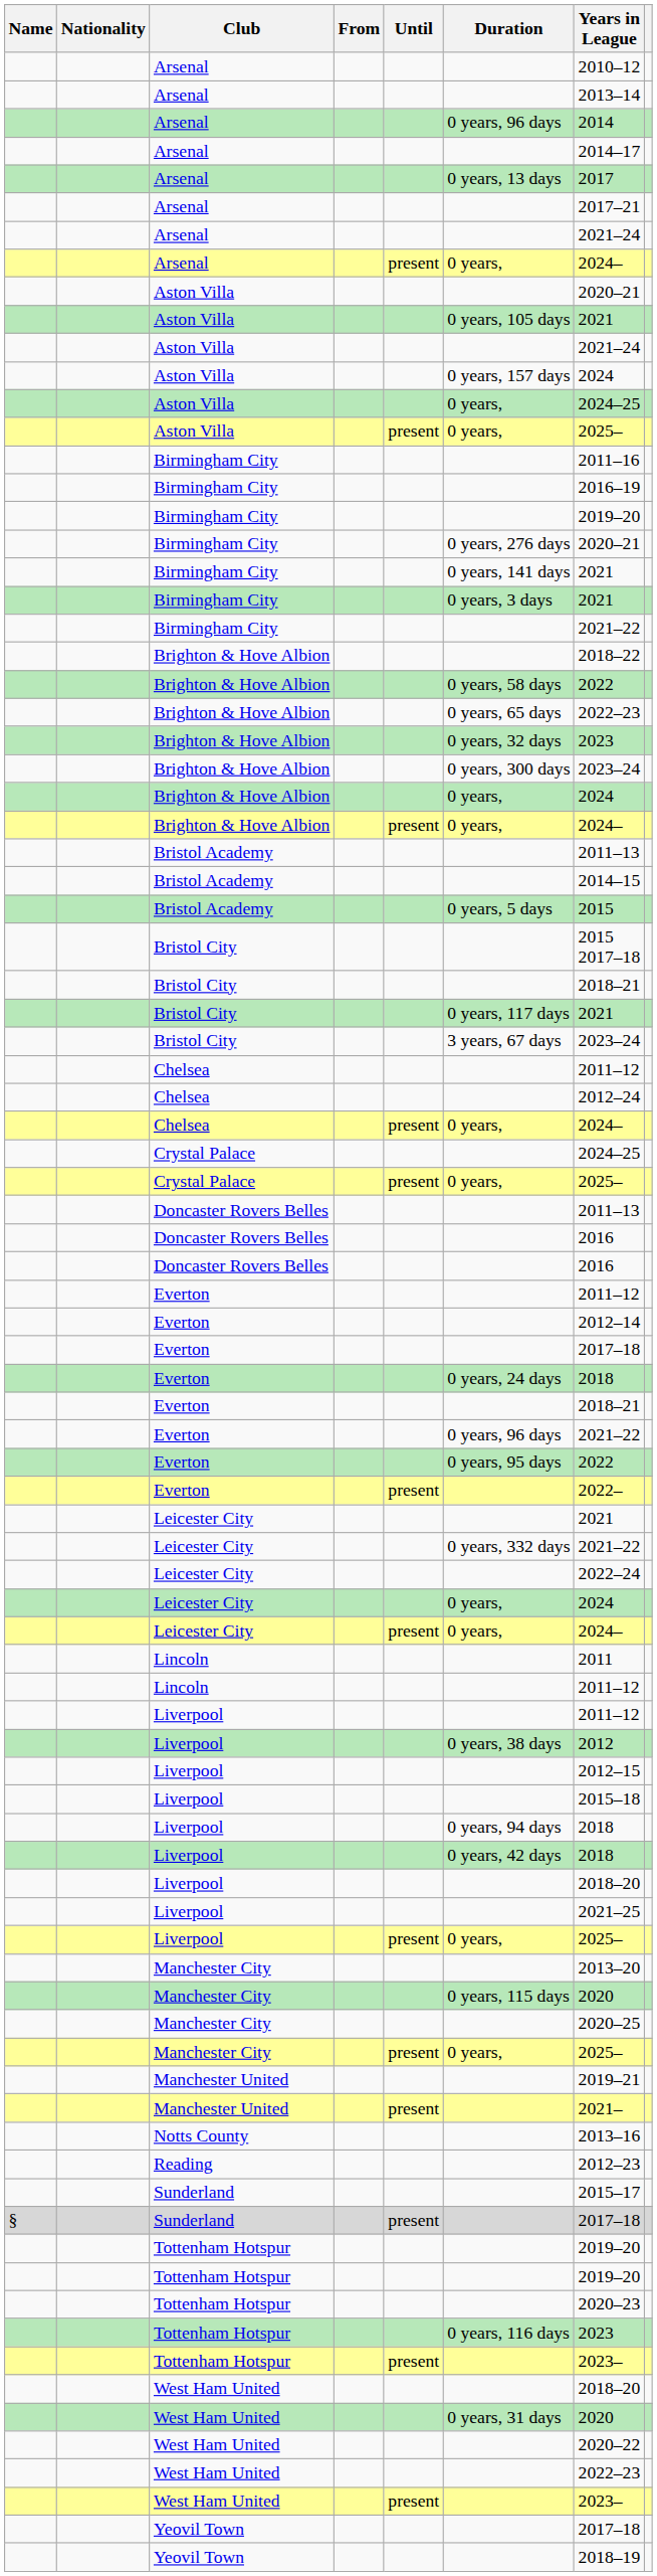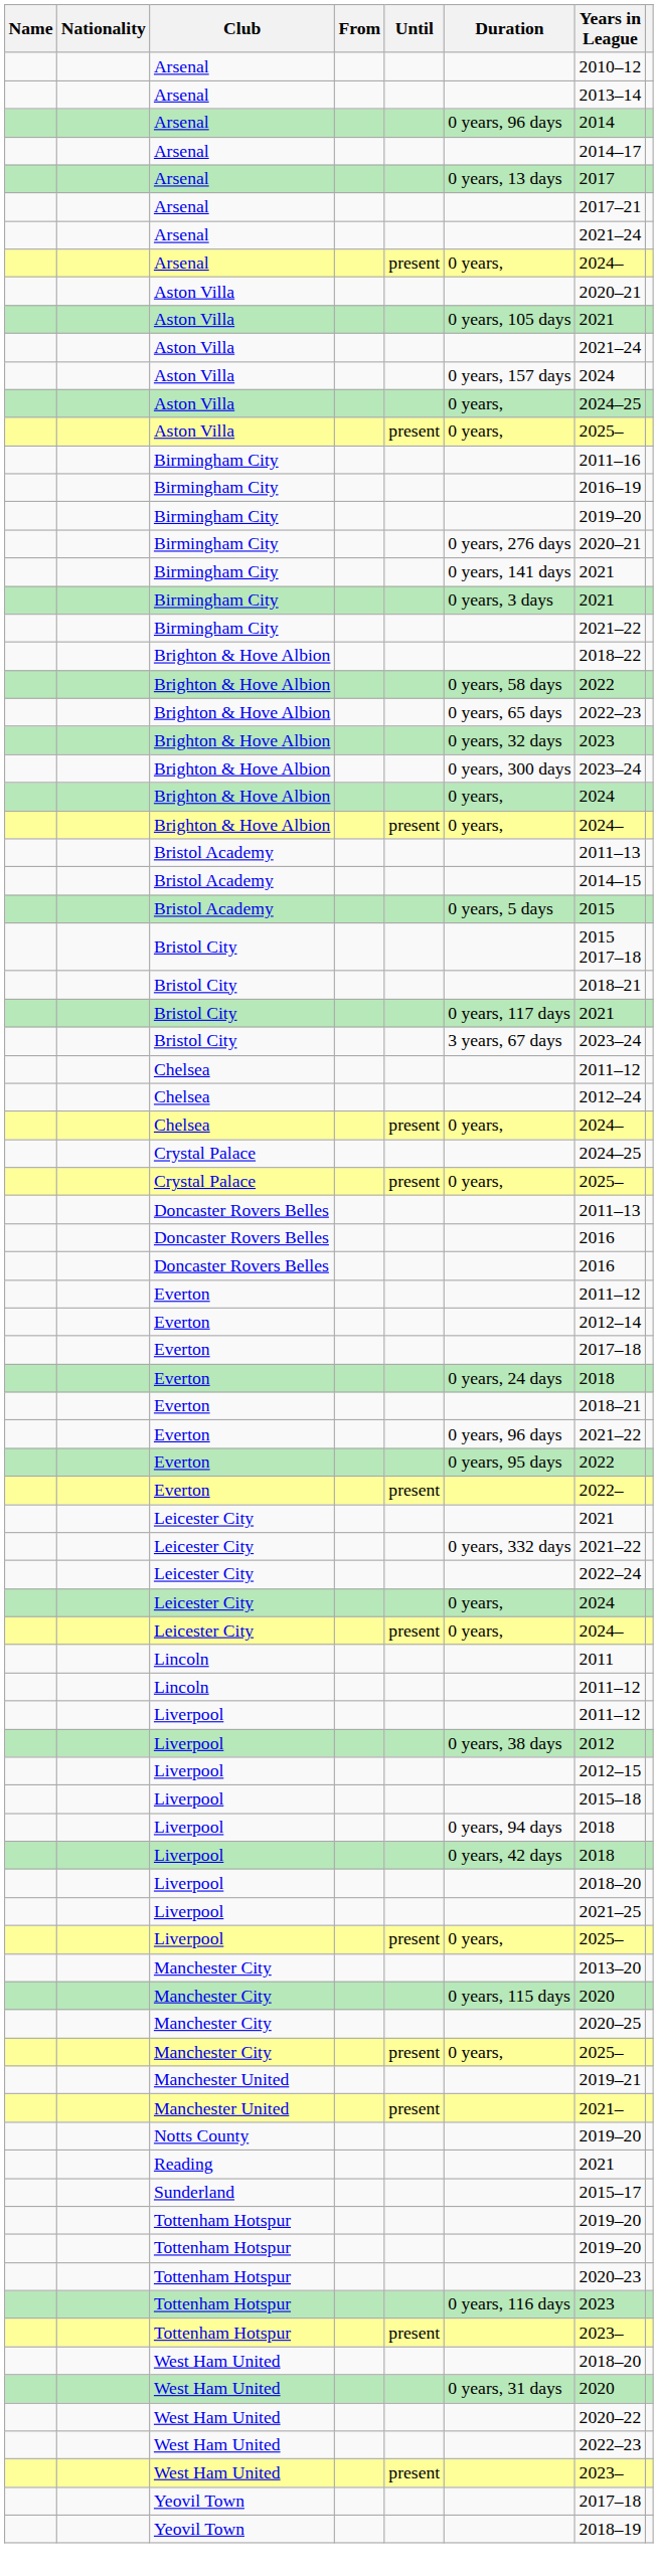 <table class="wikitable sortable">
 <tr>
 <th scope="col">Name</th>
 <th scope="col">Nationality</th>
 <th scope="col">Club</th>
 <th scope="col">From</th>
 <th scope="col">Until</th>
 <th scope="col">Duration</th>
 <th scope="col" class="unsortable">Years in<br>League</th>
 <th scope="col" class="unsortable"></th>
 </tr>
 <tr>
 <td></td>
 <td></td>
 <td><a href='#'>Arsenal</a></td>
 <td></td>
 <td></td>
 <td></td>
 <td>2010–12</td>
 <td></td>
 </tr>
 <tr>
 <td></td>
 <td></td>
 <td><a href='#'>Arsenal</a></td>
 <td></td>
 <td></td>
 <td></td>
 <td>2013–14</td>
 <td></td>
 </tr>
 <tr bgcolor=#b7e8b9>
 <td> </td>
 <td></td>
 <td><a href='#'>Arsenal</a></td>
 <td></td>
 <td></td>
 <td>0 years, 96 days</td>
 <td>2014</td>
 <td></td>
 </tr>
 <tr>
 <td></td>
 <td></td>
 <td><a href='#'>Arsenal</a></td>
 <td></td>
 <td></td>
 <td></td>
 <td>2014–17</td>
 <td></td>
 </tr>
 <tr bgcolor=#b7e8b9>
 <td> </td>
 <td></td>
 <td><a href='#'>Arsenal</a></td>
 <td></td>
 <td></td>
 <td>0 years, 13 days</td>
 <td>2017</td>
 <td></td>
 </tr>
 <tr>
 <td></td>
 <td></td>
 <td><a href='#'>Arsenal</a></td>
 <td></td>
 <td></td>
 <td></td>
 <td>2017–21</td>
 <td></td>
 </tr>
 <tr>
 <td></td>
 <td></td>
 <td><a href='#'>Arsenal</a></td>
 <td></td>
 <td></td>
 <td></td>
 <td>2021–24</td>
 <td></td>
 </tr>
 <tr bgcolor=#ff9>
 <td> </td>
 <td></td>
 <td><a href='#'>Arsenal</a></td>
 <td></td>
 <td>present</td>
 <td>0 years, </td>
 <td>2024–</td>
 <td></td>
 </tr>
 <tr>
 <td></td>
 <td></td>
 <td><a href='#'>Aston Villa</a></td>
 <td></td>
 <td></td>
 <td></td>
 <td>2020–21</td>
 <td></td>
 </tr>
 <tr bgcolor=#b7e8b9>
 <td> </td>
 <td></td>
 <td><a href='#'>Aston Villa</a></td>
 <td></td>
 <td></td>
 <td>0 years, 105 days</td>
 <td>2021</td>
 <td></td>
 </tr>
 <tr>
 <td></td>
 <td></td>
 <td><a href='#'>Aston Villa</a></td>
 <td></td>
 <td></td>
 <td></td>
 <td>2021–24</td>
 <td></td>
 </tr>
 <tr>
 <td></td>
 <td></td>
 <td><a href='#'>Aston Villa</a></td>
 <td></td>
 <td></td>
 <td>0 years, 157 days</td>
 <td>2024</td>
 <td></td>
 </tr>
 <tr bgcolor=#b7e8b9>
 <td> </td>
 <td></td>
 <td><a href='#'>Aston Villa</a></td>
 <td></td>
 <td></td>
 <td>0 years, </td>
 <td>2024–25</td>
 <td></td>
 </tr>
 <tr bgcolor=#ff9>
 <td> </td>
 <td></td>
 <td><a href='#'>Aston Villa</a></td>
 <td></td>
 <td>present</td>
 <td>0 years, </td>
 <td>2025–</td>
 <td></td>
 </tr>
 <tr>
 <td></td>
 <td></td>
 <td><a href='#'>Birmingham City</a></td>
 <td></td>
 <td></td>
 <td></td>
 <td>2011–16</td>
 <td></td>
 </tr>
 <tr>
 <td></td>
 <td></td>
 <td><a href='#'>Birmingham City</a></td>
 <td></td>
 <td></td>
 <td></td>
 <td>2016–19</td>
 <td></td>
 </tr>
 <tr>
 <td></td>
 <td></td>
 <td><a href='#'>Birmingham City</a></td>
 <td></td>
 <td></td>
 <td></td>
 <td>2019–20</td>
 <td></td>
 </tr>
 <tr>
 <td></td>
 <td></td>
 <td><a href='#'>Birmingham City</a></td>
 <td></td>
 <td></td>
 <td>0 years, 276 days</td>
 <td>2020–21</td>
 <td></td>
 </tr>
 <tr>
 <td></td>
 <td></td>
 <td><a href='#'>Birmingham City</a></td>
 <td></td>
 <td></td>
 <td>0 years, 141 days</td>
 <td>2021</td>
 <td></td>
 </tr>
 <tr bgcolor=#b7e8b9>
 <td> </td>
 <td></td>
 <td><a href='#'>Birmingham City</a></td>
 <td></td>
 <td></td>
 <td>0 years, 3 days</td>
 <td>2021</td>
 <td></td>
 </tr>
 <tr>
 <td></td>
 <td></td>
 <td><a href='#'>Birmingham City</a></td>
 <td></td>
 <td></td>
 <td></td>
 <td>2021–22</td>
 <td></td>
 </tr>
 <tr>
 <td></td>
 <td></td>
 <td><a href='#'>Brighton & Hove Albion</a></td>
 <td></td>
 <td></td>
 <td></td>
 <td>2018–22</td>
 <td></td>
 </tr>
 <tr bgcolor=#b7e8b9>
 <td> </td>
 <td></td>
 <td><a href='#'>Brighton & Hove Albion</a></td>
 <td></td>
 <td></td>
 <td>0 years, 58 days</td>
 <td>2022</td>
 <td></td>
 </tr>
 <tr>
 <td></td>
 <td></td>
 <td><a href='#'>Brighton & Hove Albion</a></td>
 <td></td>
 <td></td>
 <td>0 years, 65 days</td>
 <td>2022–23</td>
 <td></td>
 </tr>
 <tr bgcolor=#b7e8b9>
 <td> </td>
 <td></td>
 <td><a href='#'>Brighton & Hove Albion</a></td>
 <td></td>
 <td></td>
 <td>0 years, 32 days</td>
 <td>2023</td>
 <td></td>
 </tr>
 <tr>
 <td></td>
 <td></td>
 <td><a href='#'>Brighton & Hove Albion</a></td>
 <td></td>
 <td></td>
 <td>0 years, 300 days</td>
 <td>2023–24</td>
 <td></td>
 </tr>
 <tr bgcolor=#b7e8b9>
 <td> </td>
 <td></td>
 <td><a href='#'>Brighton & Hove Albion</a></td>
 <td></td>
 <td></td>
 <td>0 years, </td>
 <td>2024</td>
 <td></td>
 </tr>
 <tr bgcolor=#ff9>
 <td> </td>
 <td></td>
 <td><a href='#'>Brighton & Hove Albion</a></td>
 <td></td>
 <td>present</td>
 <td>0 years, </td>
 <td>2024–</td>
 <td></td>
 </tr>
 <tr>
 <td></td>
 <td></td>
 <td><a href='#'>Bristol Academy</a></td>
 <td></td>
 <td></td>
 <td></td>
 <td>2011–13</td>
 <td></td>
 </tr>
 <tr>
 <td></td>
 <td></td>
 <td><a href='#'>Bristol Academy</a></td>
 <td></td>
 <td></td>
 <td></td>
 <td>2014–15</td>
 <td></td>
 </tr>
 <tr bgcolor=#b7e8b9>
 <td> </td>
 <td></td>
 <td><a href='#'>Bristol Academy</a></td>
 <td></td>
 <td></td>
 <td>0 years, 5 days</td>
 <td>2015</td>
 <td></td>
 </tr>
 <tr>
 <td></td>
 <td></td>
 <td><a href='#'>Bristol City</a></td>
 <td></td>
 <td></td>
 <td></td>
 <td>2015<br>2017–18</td>
 <td></td>
 </tr>
 <tr>
 <td></td>
 <td></td>
 <td><a href='#'>Bristol City</a></td>
 <td></td>
 <td></td>
 <td></td>
 <td>2018–21</td>
 <td></td>
 </tr>
 <tr bgcolor=#b7e8b9>
 <td> </td>
 <td></td>
 <td><a href='#'>Bristol City</a></td>
 <td></td>
 <td></td>
 <td>0 years, 117 days</td>
 <td>2021</td>
 <td></td>
 </tr>
 <tr>
 <td></td>
 <td></td>
 <td><a href='#'>Bristol City</a></td>
 <td></td>
 <td></td>
 <td>3 years, 67 days</td>
 <td>2023–24</td>
 <td></td>
 </tr>
 <tr>
 <td></td>
 <td></td>
 <td><a href='#'>Chelsea</a></td>
 <td></td>
 <td></td>
 <td></td>
 <td>2011–12</td>
 <td></td>
 </tr>
 <tr>
 <td></td>
 <td></td>
 <td><a href='#'>Chelsea</a></td>
 <td></td>
 <td></td>
 <td></td>
 <td>2012–24</td>
 <td></td>
 </tr>
 <tr bgcolor=#ff9>
 <td> </td>
 <td></td>
 <td><a href='#'>Chelsea</a></td>
 <td></td>
 <td>present</td>
 <td>0 years, </td>
 <td>2024–</td>
 <td></td>
 </tr>
 <tr>
 <td></td>
 <td></td>
 <td><a href='#'>Crystal Palace</a></td>
 <td></td>
 <td></td>
 <td></td>
 <td>2024–25</td>
 <td></td>
 </tr>
 <tr bgcolor=#ff9>
 <td> </td>
 <td></td>
 <td><a href='#'>Crystal Palace</a></td>
 <td></td>
 <td>present</td>
 <td>0 years, </td>
 <td>2025–</td>
 <td></td>
 </tr>
 <tr>
 <td></td>
 <td></td>
 <td><a href='#'>Doncaster Rovers Belles</a></td>
 <td></td>
 <td></td>
 <td></td>
 <td>2011–13</td>
 <td></td>
 </tr>
 <tr>
 <td></td>
 <td></td>
 <td><a href='#'>Doncaster Rovers Belles</a></td>
 <td></td>
 <td></td>
 <td></td>
 <td>2016</td>
 <td></td>
 </tr>
 <tr>
 <td></td>
 <td></td>
 <td><a href='#'>Doncaster Rovers Belles</a></td>
 <td></td>
 <td></td>
 <td></td>
 <td>2016</td>
 <td></td>
 </tr>
 <tr>
 <td></td>
 <td></td>
 <td><a href='#'>Everton</a></td>
 <td></td>
 <td></td>
 <td></td>
 <td>2011–12</td>
 <td></td>
 </tr>
 <tr>
 <td></td>
 <td></td>
 <td><a href='#'>Everton</a></td>
 <td></td>
 <td></td>
 <td></td>
 <td>2012–14</td>
 <td></td>
 </tr>
 <tr>
 <td></td>
 <td></td>
 <td><a href='#'>Everton</a></td>
 <td></td>
 <td></td>
 <td></td>
 <td>2017–18</td>
 <td></td>
 </tr>
 <tr bgcolor=#b7e8b9>
 <td> </td>
 <td></td>
 <td><a href='#'>Everton</a></td>
 <td></td>
 <td></td>
 <td>0 years, 24 days</td>
 <td>2018</td>
 <td></td>
 </tr>
 <tr>
 <td></td>
 <td></td>
 <td><a href='#'>Everton</a></td>
 <td></td>
 <td></td>
 <td></td>
 <td>2018–21</td>
 <td></td>
 </tr>
 <tr>
 <td></td>
 <td></td>
 <td><a href='#'>Everton</a></td>
 <td></td>
 <td></td>
 <td>0 years, 96 days</td>
 <td>2021–22</td>
 <td></td>
 </tr>
 <tr bgcolor=#b7e8b9>
 <td> </td>
 <td></td>
 <td><a href='#'>Everton</a></td>
 <td></td>
 <td></td>
 <td>0 years, 95 days</td>
 <td>2022</td>
 <td></td>
 </tr>
 <tr bgcolor=#ff9>
 <td> </td>
 <td></td>
 <td><a href='#'>Everton</a></td>
 <td></td>
 <td>present</td>
 <td></td>
 <td>2022–</td>
 <td></td>
 </tr>
 <tr>
 <td></td>
 <td></td>
 <td><a href='#'>Leicester City</a></td>
 <td></td>
 <td></td>
 <td></td>
 <td>2021</td>
 <td></td>
 </tr>
 <tr>
 <td></td>
 <td></td>
 <td><a href='#'>Leicester City</a></td>
 <td></td>
 <td></td>
 <td>0 years, 332 days</td>
 <td>2021–22</td>
 <td></td>
 </tr>
 <tr>
 <td></td>
 <td></td>
 <td><a href='#'>Leicester City</a></td>
 <td></td>
 <td></td>
 <td></td>
 <td>2022–24</td>
 <td></td>
 </tr>
 <tr bgcolor=#b7e8b9>
 <td> </td>
 <td></td>
 <td><a href='#'>Leicester City</a></td>
 <td></td>
 <td></td>
 <td>0 years, </td>
 <td>2024</td>
 <td></td>
 </tr>
 <tr bgcolor=#ff9>
 <td> </td>
 <td></td>
 <td><a href='#'>Leicester City</a></td>
 <td></td>
 <td>present</td>
 <td>0 years, </td>
 <td>2024–</td>
 <td></td>
 </tr>
 <tr>
 <td></td>
 <td></td>
 <td><a href='#'>Lincoln</a></td>
 <td></td>
 <td></td>
 <td></td>
 <td>2011</td>
 <td></td>
 </tr>
 <tr>
 <td></td>
 <td></td>
 <td><a href='#'>Lincoln</a></td>
 <td></td>
 <td></td>
 <td></td>
 <td>2011–12</td>
 <td></td>
 </tr>
 <tr>
 <td></td>
 <td></td>
 <td><a href='#'>Liverpool</a></td>
 <td></td>
 <td></td>
 <td></td>
 <td>2011–12</td>
 <td></td>
 </tr>
 <tr bgcolor=#b7e8b9>
 <td> </td>
 <td></td>
 <td><a href='#'>Liverpool</a></td>
 <td></td>
 <td></td>
 <td>0 years, 38 days</td>
 <td>2012</td>
 <td></td>
 </tr>
 <tr>
 <td></td>
 <td></td>
 <td><a href='#'>Liverpool</a></td>
 <td></td>
 <td></td>
 <td></td>
 <td>2012–15</td>
 <td></td>
 </tr>
 <tr>
 <td></td>
 <td></td>
 <td><a href='#'>Liverpool</a></td>
 <td></td>
 <td></td>
 <td></td>
 <td>2015–18</td>
 <td></td>
 </tr>
 <tr>
 <td></td>
 <td></td>
 <td><a href='#'>Liverpool</a></td>
 <td></td>
 <td></td>
 <td>0 years, 94 days</td>
 <td>2018</td>
 <td></td>
 </tr>
 <tr bgcolor=#b7e8b9>
 <td> </td>
 <td></td>
 <td><a href='#'>Liverpool</a></td>
 <td></td>
 <td></td>
 <td>0 years, 42 days</td>
 <td>2018</td>
 <td></td>
 </tr>
 <tr>
 <td></td>
 <td></td>
 <td><a href='#'>Liverpool</a></td>
 <td></td>
 <td></td>
 <td></td>
 <td>2018–20</td>
 <td></td>
 </tr>
 <tr>
 <td></td>
 <td></td>
 <td><a href='#'>Liverpool</a></td>
 <td></td>
 <td></td>
 <td></td>
 <td>2021–25</td>
 <td></td>
 </tr>
 <tr bgcolor=#ff9>
 <td> </td>
 <td></td>
 <td><a href='#'>Liverpool</a></td>
 <td></td>
 <td>present</td>
 <td>0 years, </td>
 <td>2025–</td>
 <td></td>
 </tr>
 <tr>
 <td></td>
 <td></td>
 <td><a href='#'>Manchester City</a></td>
 <td></td>
 <td></td>
 <td></td>
 <td>2013–20</td>
 <td></td>
 </tr>
 <tr bgcolor=#b7e8b9>
 <td> </td>
 <td></td>
 <td><a href='#'>Manchester City</a></td>
 <td></td>
 <td></td>
 <td>0 years, 115 days</td>
 <td>2020</td>
 <td></td>
 </tr>
 <tr>
 <td></td>
 <td></td>
 <td><a href='#'>Manchester City</a></td>
 <td></td>
 <td></td>
 <td></td>
 <td>2020–25</td>
 <td></td>
 </tr>
 <tr bgcolor=#ff9>
 <td> </td>
 <td></td>
 <td><a href='#'>Manchester City</a></td>
 <td></td>
 <td>present</td>
 <td>0 years, </td>
 <td>2025–</td>
 <td></td>
 </tr>
 <tr>
 <td></td>
 <td></td>
 <td><a href='#'>Manchester United</a></td>
 <td></td>
 <td></td>
 <td></td>
 <td>2019–21</td>
 <td></td>
 </tr>
 <tr bgcolor=#ff9>
 <td> </td>
 <td></td>
 <td><a href='#'>Manchester United</a></td>
 <td></td>
 <td>present</td>
 <td></td>
 <td>2021–</td>
 <td></td>
 </tr>
 <tr>
 <td></td>
 <td></td>
 <td><a href='#'>Notts County</a></td>
 <td></td>
 <td></td>
 <td></td>
-<td>2013–16</td>
+<td>2019–20</td>
 <td></td>
 </tr>
 <tr>
 <td></td>
 <td></td>
 <td><a href='#'>Reading</a></td>
 <td></td>
 <td></td>
 <td></td>
-<td>2012–23</td>
+<td>2021</td>
 <td></td>
 </tr>
 <tr>
 <td></td>
 <td></td>
 <td><a href='#'>Sunderland</a></td>
 <td></td>
 <td></td>
 <td></td>
 <td>2015–17</td>
-<td></td>
-</tr>
-<tr bgcolor=#d7d7d7>
-<td> §</td>
-<td></td>
-<td><a href='#'>Sunderland</a></td>
-<td></td>
-<td>present</td>
-<td></td>
-<td>2017–18</td>
 <td></td>
 </tr>
 <tr>
 <td></td>
 <td></td>
 <td><a href='#'>Tottenham Hotspur</a></td>
 <td></td>
 <td></td>
 <td></td>
 <td>2019–20</td>
 <td></td>
 </tr>
 <tr>
 <td></td>
 <td></td>
 <td><a href='#'>Tottenham Hotspur</a></td>
 <td></td>
 <td></td>
 <td></td>
 <td>2019–20</td>
 <td></td>
 </tr>
 <tr>
 <td></td>
 <td></td>
 <td><a href='#'>Tottenham Hotspur</a></td>
 <td></td>
 <td></td>
 <td></td>
 <td>2020–23</td>
 <td></td>
 </tr>
 <tr bgcolor=#b7e8b9>
 <td> </td>
 <td></td>
 <td><a href='#'>Tottenham Hotspur</a></td>
 <td></td>
 <td></td>
 <td>0 years, 116 days</td>
 <td>2023</td>
 <td></td>
 </tr>
 <tr bgcolor=#ff9>
 <td> </td>
 <td></td>
 <td><a href='#'>Tottenham Hotspur</a></td>
 <td></td>
 <td>present</td>
 <td></td>
 <td>2023–</td>
 <td></td>
 </tr>
 <tr>
 <td></td>
 <td></td>
 <td><a href='#'>West Ham United</a></td>
 <td></td>
 <td></td>
 <td></td>
 <td>2018–20</td>
 <td></td>
 </tr>
 <tr bgcolor=#b7e8b9>
 <td> </td>
 <td></td>
 <td><a href='#'>West Ham United</a></td>
 <td></td>
 <td></td>
 <td>0 years, 31 days</td>
 <td>2020</td>
 <td></td>
 </tr>
 <tr>
 <td></td>
 <td></td>
 <td><a href='#'>West Ham United</a></td>
 <td></td>
 <td></td>
 <td></td>
 <td>2020–22</td>
 <td></td>
 </tr>
 <tr>
 <td></td>
 <td></td>
 <td><a href='#'>West Ham United</a></td>
 <td></td>
 <td></td>
 <td></td>
 <td>2022–23</td>
 <td></td>
 </tr>
 <tr bgcolor=#ff9>
 <td> </td>
 <td></td>
 <td><a href='#'>West Ham United</a></td>
 <td></td>
 <td>present</td>
 <td></td>
 <td>2023–</td>
 <td></td>
 </tr>
 <tr>
 <td></td>
 <td></td>
 <td><a href='#'>Yeovil Town</a></td>
 <td></td>
 <td></td>
 <td></td>
 <td>2017–18</td>
 <td></td>
 </tr>
 <tr>
 <td></td>
 <td></td>
 <td><a href='#'>Yeovil Town</a></td>
 <td></td>
 <td></td>
 <td></td>
 <td>2018–19</td>
 <td></td>
 </tr>
 </table>
